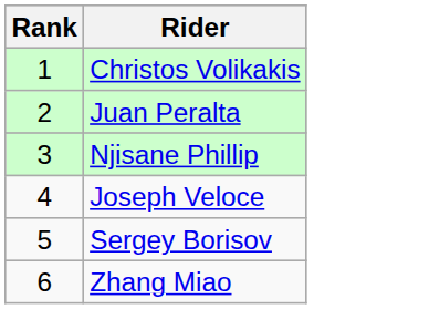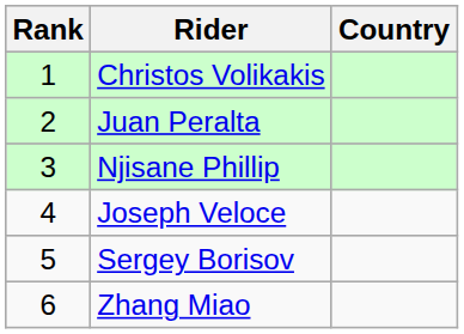 <table class="wikitable sortable" style="font-size:95%" style="width:25em;">
 <tr>
 <th>Rank</th>
 <th>Rider</th>
+<th>Country</th>
 </tr>
 <tr bgcolor=ccffcc>
 <td align=center>1</td>
 <td><a href='#'>Christos Volikakis</a></td>
+<td></td>
 </tr>
 <tr bgcolor=ccffcc>
 <td align=center>2</td>
 <td><a href='#'>Juan Peralta</a></td>
+<td></td>
 </tr>
 <tr bgcolor=ccffcc>
 <td align=center>3</td>
 <td><a href='#'>Njisane Phillip</a></td>
+<td></td>
 </tr>
 <tr>
 <td align=center>4</td>
 <td><a href='#'>Joseph Veloce</a></td>
+<td></td>
 </tr>
 <tr>
 <td align=center>5</td>
 <td><a href='#'>Sergey Borisov</a></td>
+<td></td>
 </tr>
 <tr>
 <td align=center>6</td>
 <td><a href='#'>Zhang Miao</a></td>
+<td></td>
 </tr>
 </table>
